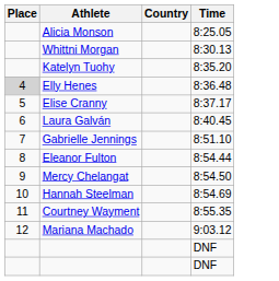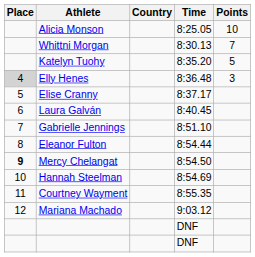 <table class="wikitable">
 <tr>
 <th>Place</th>
 <th>Athlete</th>
 <th>Country</th>
 <th>Time</th>
+<th>Points</th>
 </tr>
 <tr>
 <td align=center></td>
 <td><a href='#'>Alicia Monson</a></td>
 <td></td>
 <td>8:25.05</td>
+<td align=center>10</td>
 </tr>
 <tr>
 <td align=center></td>
 <td><a href='#'>Whittni Morgan</a></td>
 <td></td>
 <td>8:30.13</td>
+<td align=center>7</td>
 </tr>
 <tr>
 <td align=center></td>
 <td><a href='#'>Katelyn Tuohy</a></td>
 <td></td>
 <td>8:35.20</td>
+<td align=center>5</td>
 </tr>
 <tr>
 <td align=center style="background: lightgrey;">4</td>
 <td><a href='#'>Elly Henes</a></td>
 <td></td>
 <td>8:36.48</td>
+<td align=center>3</td>
 </tr>
 <tr>
 <td align=center>5</td>
 <td><a href='#'>Elise Cranny</a></td>
 <td></td>
 <td>8:37.17</td>
+<td align=center></td>
 </tr>
 <tr>
 <td align=center>6</td>
 <td><a href='#'>Laura Galván</a></td>
 <td></td>
 <td>8:40.45</td>
+<td align=center></td>
 </tr>
 <tr>
 <td align=center>7</td>
 <td><a href='#'>Gabrielle Jennings</a></td>
 <td></td>
 <td>8:51.10</td>
+<td align=center></td>
 </tr>
 <tr>
 <td align=center>8</td>
 <td><a href='#'>Eleanor Fulton</a></td>
 <td></td>
 <td>8:54.44</td>
+<td align=center></td>
 </tr>
 <tr>
-<td align=center>9</td>
+<td align=center><strong>9</strong></td>
 <td><a href='#'>Mercy Chelangat</a></td>
 <td></td>
 <td>8:54.50</td>
+<td align=center></td>
 </tr>
 <tr>
 <td align=center>10</td>
 <td><a href='#'>Hannah Steelman</a></td>
 <td></td>
 <td>8:54.69</td>
+<td align=center></td>
 </tr>
 <tr>
 <td align=center>11</td>
 <td><a href='#'>Courtney Wayment</a></td>
 <td></td>
 <td>8:55.35</td>
+<td align=center></td>
 </tr>
 <tr>
 <td align=center>12</td>
 <td><a href='#'>Mariana Machado</a></td>
 <td></td>
 <td>9:03.12</td>
+<td align=center></td>
 </tr>
 <tr>
 <td align=center></td>
 <td></td>
 <td></td>
 <td>DNF</td>
+<td align=center></td>
 </tr>
 <tr>
 <td align=center></td>
 <td></td>
 <td></td>
 <td>DNF</td>
+<td align=center></td>
 </tr>
 </table>
